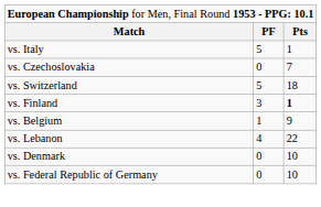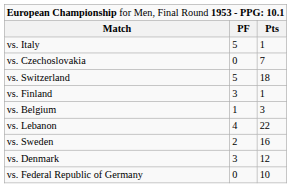 <table class="wikitable" border="1">
 <tr>
 <td colspan="3"><strong>European Championship</strong> for Men, Final Round <strong>1953 - PPG: 10.1</strong></td>
 </tr>
 <tr>
 <th>Match</th>
 <th>PF</th>
 <th>Pts</th>
 </tr>
 <tr>
 <td>vs. Italy</td>
 <td>5</td>
 <td>1</td>
 </tr>
 <tr>
 <td>vs. Czechoslovakia</td>
 <td>0</td>
 <td>7</td>
 </tr>
 <tr>
 <td>vs. Switzerland</td>
 <td>5</td>
 <td>18</td>
 </tr>
 <tr>
 <td>vs. Finland</td>
 <td>3</td>
-<td><strong>1</strong></td>
+<td>1</td>
 </tr>
 <tr>
 <td>vs. Belgium</td>
 <td>1</td>
-<td>9</td>
+<td>3</td>
 </tr>
 <tr>
 <td>vs. Lebanon</td>
 <td>4</td>
 <td>22</td>
 </tr>
 <tr>
+<td>vs. Sweden</td>
+<td>2</td>
+<td>16</td>
+</tr>
+<tr>
 <td>vs. Denmark</td>
-<td>0</td>
-<td>10</td>
+<td>3</td>
+<td>12</td>
 </tr>
 <tr>
 <td>vs. Federal Republic of Germany</td>
 <td>0</td>
 <td>10</td>
 </tr>
 </table>
